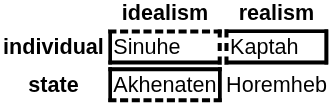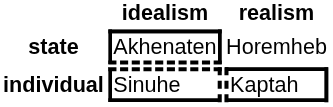 <table>
 <tr>
 <th></th>
 <th>idealism</th>
 <th>realism</th>
 </tr>
 <tr>
+<th>state</th>
+<td style='border-style: solid solid dashed solid;'>Akhenaten</td>
+<td>Horemheb</td>
+</tr>
+<tr>
 <th>individual</th>
 <td style='border-style: dashed dashed solid solid;'>Sinuhe</td>
 <td style='border-style: solid solid solid dashed;'>Kaptah</td>
 </tr>
-<tr>
-<th>state</th>
-<td style='border-style: solid solid dashed solid;'>Akhenaten</td>
-<td>Horemheb</td>
-</tr>
 </table>
